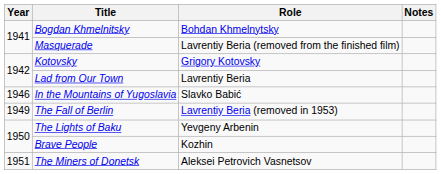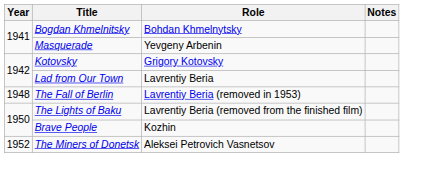 <table class="wikitable sortable">
 <tr>
 <th>Year</th>
 <th>Title</th>
 <th>Role</th>
 <th class="unsortable">Notes</th>
 </tr>
 <tr>
 <td rowspan="2">1941</td>
 <td><em><a href='#'>Bogdan Khmelnitsky</a></em></td>
 <td><a href='#'>Bohdan Khmelnytsky</a></td>
 <td></td>
 </tr>
 <tr>
 <td><em><a href='#'>Masquerade</a></em></td>
-<td>Lavrentiy Beria (removed from the finished film)</td>
+<td>Yevgeny Arbenin</td>
 <td></td>
 </tr>
 <tr>
 <td rowspan="2">1942</td>
 <td><em><a href='#'>Kotovsky</a></em></td>
 <td><a href='#'>Grigory Kotovsky</a></td>
 <td></td>
 </tr>
 <tr>
 <td><em><a href='#'>Lad from Our Town</a></em></td>
 <td>Lavrentiy Beria</td>
 <td></td>
 </tr>
 <tr>
-<td>1946</td>
-<td><em><a href='#'>In the Mountains of Yugoslavia</a></em></td>
-<td>Slavko Babić</td>
-<td></td>
-</tr>
-<tr>
-<td>1949</td>
+<td>1948</td>
 <td><em><a href='#'>The Fall of Berlin</a></em></td>
 <td><a href='#'>Lavrentiy Beria</a> (removed in 1953)</td>
 <td></td>
 </tr>
 <tr>
 <td rowspan="2">1950</td>
 <td><em><a href='#'>The Lights of Baku</a></em></td>
-<td>Yevgeny Arbenin</td>
+<td>Lavrentiy Beria (removed from the finished film)</td>
 <td></td>
 </tr>
 <tr>
 <td><em><a href='#'>Brave People</a></em></td>
 <td>Kozhin</td>
 <td></td>
 </tr>
 <tr>
-<td>1951</td>
+<td>1952</td>
 <td><em><a href='#'>The Miners of Donetsk</a></em></td>
 <td>Aleksei Petrovich Vasnetsov</td>
 <td></td>
 </tr>
 </table>
